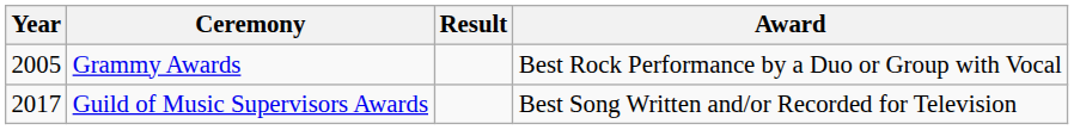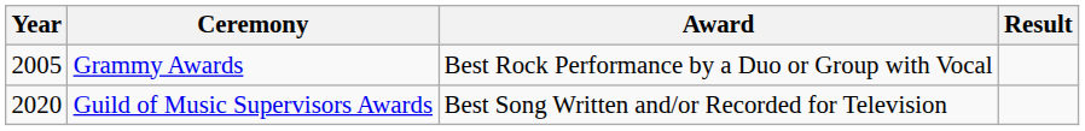 <table class="wikitable">
 <tr>
 <th>Year</th>
 <th>Ceremony</th>
+<th>Award</th>
 <th>Result</th>
-<th>Award</th>
 </tr>
 <tr>
 <td>2005</td>
 <td><a href='#'>Grammy Awards</a></td>
+<td>Best Rock Performance by a Duo or Group with Vocal</td>
 <td></td>
-<td>Best Rock Performance by a Duo or Group with Vocal</td>
 </tr>
 <tr>
-<td>2017</td>
+<td>2020</td>
 <td><a href='#'>Guild of Music Supervisors Awards</a></td>
+<td>Best Song Written and/or Recorded for Television</td>
 <td></td>
-<td>Best Song Written and/or Recorded for Television</td>
 </tr>
 </table>
